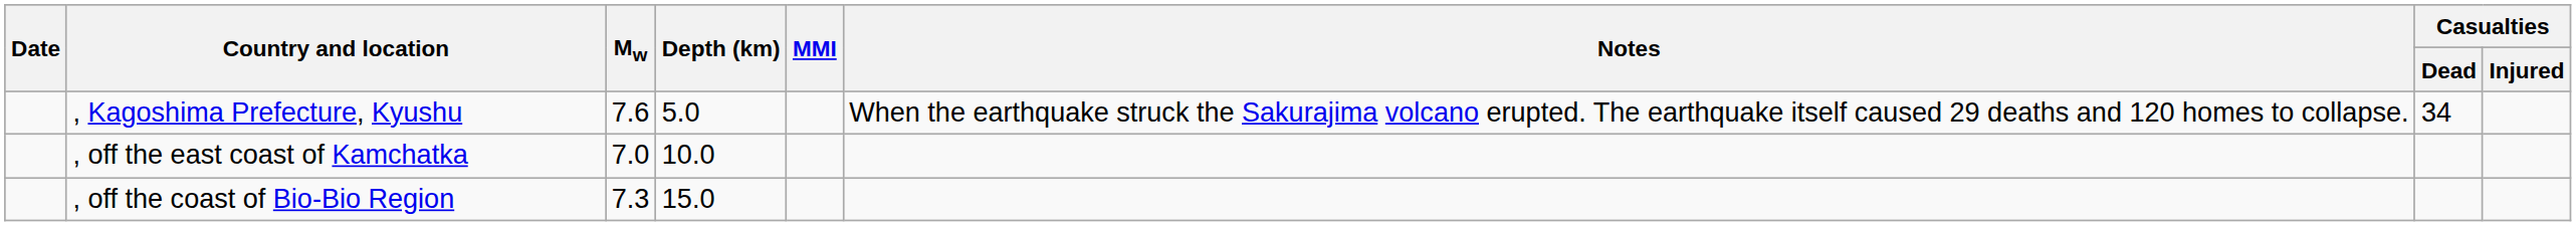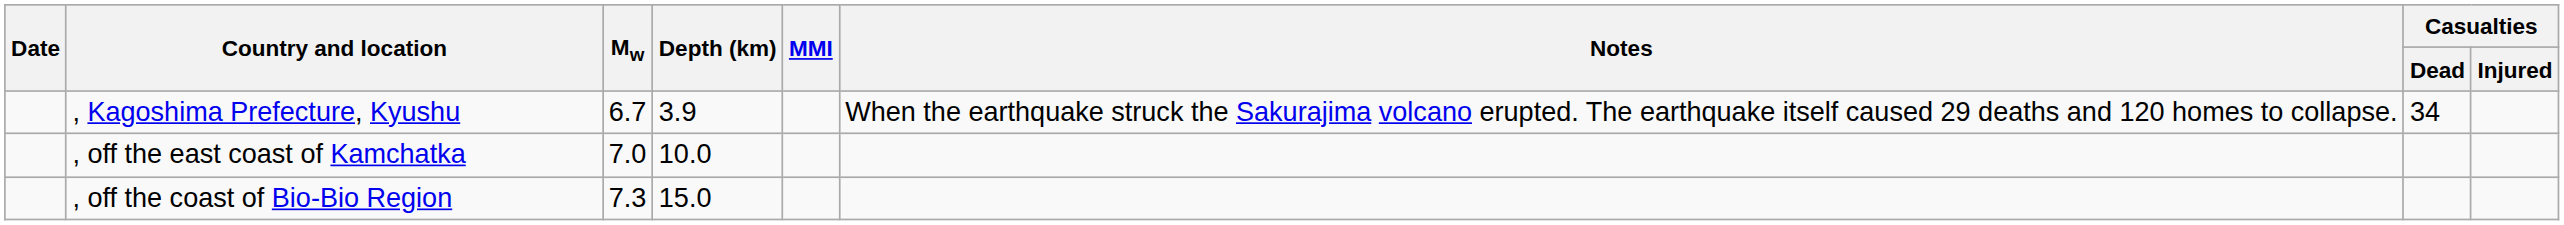 <table class="wikitable sortable sort-under" style="border:1px black; margin-left:1em;">
 <tr>
 <th rowspan="2"><small>Date</small></th>
 <th rowspan="2" style="width: 310px"><small>Country and location</small></th>
 <th rowspan="2"><small>M<sub>w</sub></small></th>
 <th rowspan="2"><small>Depth (km)</small></th>
 <th rowspan="2"><small><a href='#'>MMI</a></small></th>
 <th rowspan="2" class="unsortable"><small>Notes</small></th>
 <th colspan="2"><small>Casualties</small></th>
 </tr>
 <tr>
 <th><small>Dead</small></th>
 <th><small>Injured</small></th>
 </tr>
 <tr>
 <td></td>
 <td>, <a href='#'>Kagoshima Prefecture</a>, <a href='#'>Kyushu</a></td>
-<td>7.6</td>
-<td>5.0</td>
+<td>6.7</td>
+<td>3.9</td>
 <td></td>
 <td>When the earthquake struck the <a href='#'>Sakurajima</a> <a href='#'>volcano</a> erupted. The earthquake itself caused 29 deaths and 120 homes to collapse.</td>
 <td>34</td>
 <td></td>
 </tr>
 <tr>
 <td></td>
 <td>, off the east coast of <a href='#'>Kamchatka</a></td>
 <td>7.0</td>
 <td>10.0</td>
 <td></td>
 <td></td>
 <td></td>
 <td></td>
 </tr>
 <tr>
 <td></td>
 <td>, off the coast of <a href='#'>Bio-Bio Region</a></td>
 <td>7.3</td>
 <td>15.0</td>
 <td></td>
 <td></td>
 <td></td>
 <td></td>
 </tr>
 </table>
